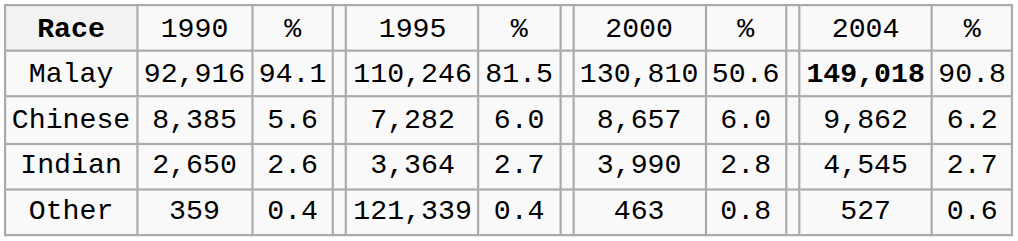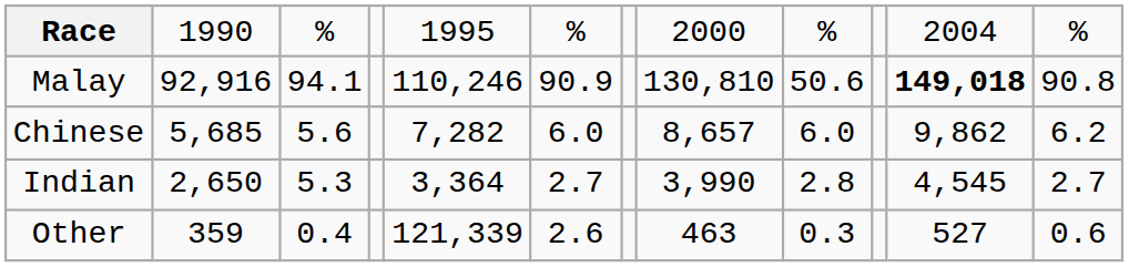 <table class="wikitable" style="text-align:center" cellpadding="3">
 <tr>
 <th>Race</th>
 <td>1990</td>
 <td>%</td>
 <td></td>
 <td>1995</td>
 <td>%</td>
 <td></td>
 <td>2000</td>
 <td>%</td>
 <td></td>
 <td>2004</td>
 <td>%</td>
 </tr>
 <tr>
 <td>Malay</td>
 <td>92,916</td>
 <td>94.1</td>
 <td></td>
 <td>110,246</td>
-<td>81.5</td>
+<td>90.9</td>
 <td></td>
 <td>130,810</td>
 <td>50.6</td>
 <td></td>
 <td><strong>149,018</strong></td>
 <td>90.8</td>
 </tr>
 <tr>
 <td>Chinese</td>
-<td>8,385</td>
+<td>5,685</td>
 <td>5.6</td>
 <td></td>
 <td>7,282</td>
 <td>6.0</td>
 <td></td>
 <td>8,657</td>
 <td>6.0</td>
 <td></td>
 <td>9,862</td>
 <td>6.2</td>
 </tr>
 <tr>
 <td>Indian</td>
 <td>2,650</td>
-<td>2.6</td>
+<td>5.3</td>
 <td></td>
 <td>3,364</td>
 <td>2.7</td>
 <td></td>
 <td>3,990</td>
 <td>2.8</td>
 <td></td>
 <td>4,545</td>
 <td>2.7</td>
 </tr>
 <tr>
 <td>Other</td>
 <td>359</td>
 <td>0.4</td>
 <td></td>
 <td>121,339</td>
-<td>0.4</td>
+<td>2.6</td>
 <td></td>
 <td>463</td>
-<td>0.8</td>
+<td>0.3</td>
 <td></td>
 <td>527</td>
 <td>0.6</td>
 </tr>
 </table>
